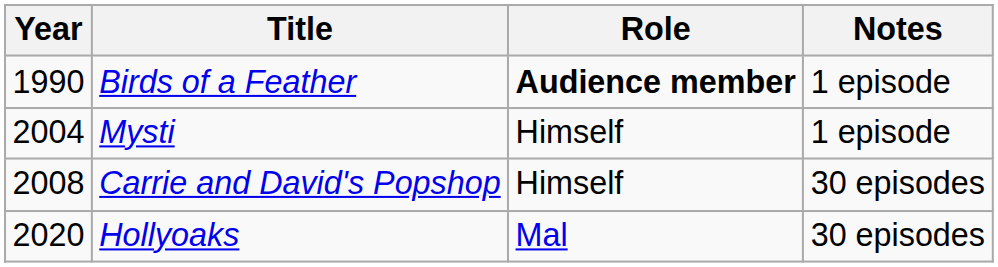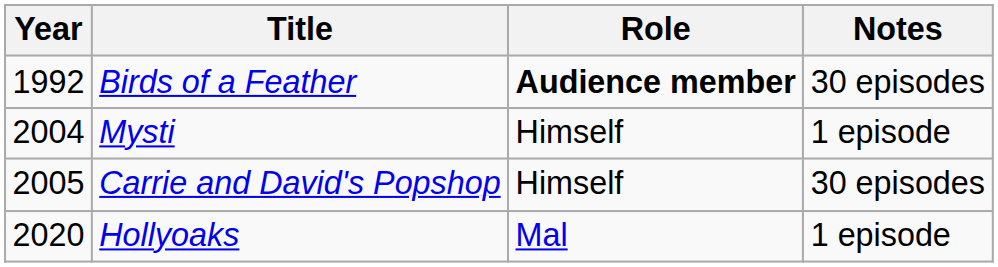 <table class="wikitable">
 <tr>
 <th>Year</th>
 <th>Title</th>
 <th>Role</th>
 <th>Notes</th>
 </tr>
 <tr>
-<td>1990</td>
+<td>1992</td>
 <td><em><a href='#'>Birds of a Feather</a></em></td>
 <td><strong>Audience member</strong></td>
-<td>1 episode</td>
+<td>30 episodes</td>
 </tr>
 <tr>
 <td>2004</td>
 <td><em><a href='#'>Mysti</a></em></td>
 <td>Himself</td>
 <td>1 episode</td>
 </tr>
 <tr>
-<td>2008</td>
+<td>2005</td>
 <td><em><a href='#'>Carrie and David's Popshop</a></em></td>
 <td>Himself</td>
 <td>30 episodes</td>
 </tr>
 <tr>
 <td>2020</td>
 <td><em><a href='#'>Hollyoaks</a></em></td>
 <td><a href='#'>Mal</a></td>
-<td>30 episodes</td>
+<td>1 episode</td>
 </tr>
 </table>
